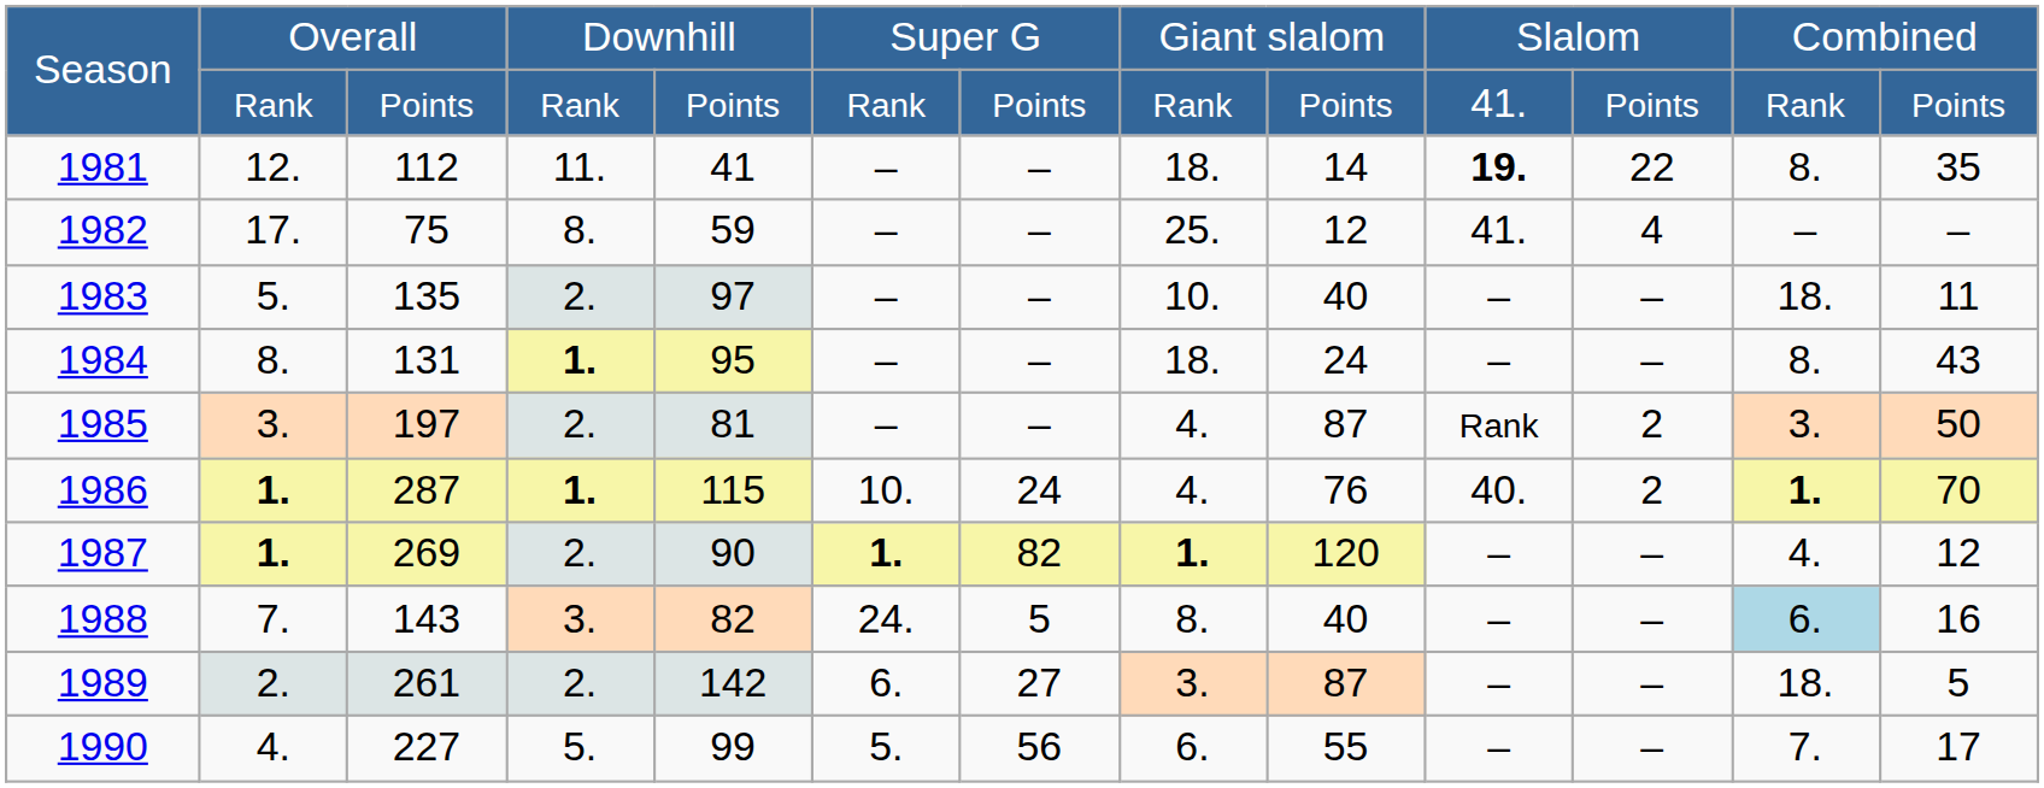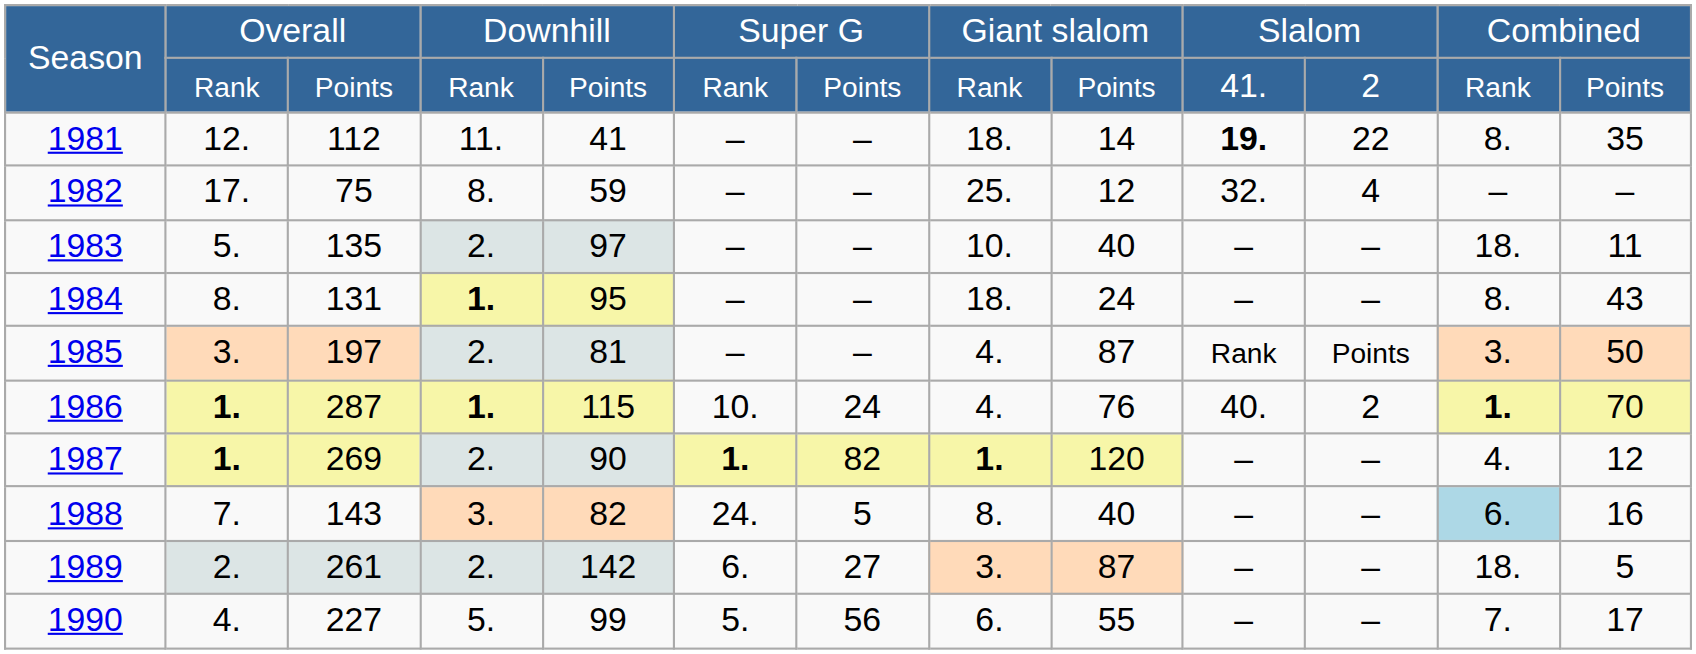 <table class="wikitable" style="text-align:center; width:800px;">
 <tr style="background:#369; color:white;">
 <td rowspan="2" width="4%">Season</td>
 <td colspan="2">Overall</td>
 <td colspan="2">Downhill</td>
 <td colspan="2">Super G</td>
 <td colspan="2">Giant slalom</td>
 <td colspan="2">Slalom</td>
 <td colspan="2">Combined</td>
 </tr>
 <tr style="background:#369; color:white;">
 <td width="5%"><small>Rank</small></td>
 <td width="5%"><small>Points</small></td>
 <td width="5%"><small>Rank</small></td>
 <td width="5%"><small>Points</small></td>
 <td width="5%"><small>Rank</small></td>
 <td width="5%"><small>Points</small></td>
 <td width="5%"><small>Rank</small></td>
 <td width="5%"><small>Points</small></td>
 <td>41.</td>
-<td width="5%"><small>Points</small></td>
+<td>2</td>
 <td width="5%"><small>Rank</small></td>
 <td width="5%"><small>Points</small></td>
 </tr>
 <tr>
 <td align=center><a href='#'>1981</a></td>
 <td>12.</td>
 <td>112</td>
 <td>11.</td>
 <td>41</td>
 <td>–</td>
 <td>–</td>
 <td>18.</td>
 <td>14</td>
 <td><strong>19.</strong></td>
 <td>22</td>
 <td>8.</td>
 <td>35</td>
 </tr>
 <tr>
 <td align=center><a href='#'>1982</a></td>
 <td>17.</td>
 <td>75</td>
 <td>8.</td>
 <td>59</td>
 <td>–</td>
 <td>–</td>
 <td>25.</td>
 <td>12</td>
-<td>41.</td>
+<td>32.</td>
 <td>4</td>
 <td>–</td>
 <td>–</td>
 </tr>
 <tr>
 <td align=center><a href='#'>1983</a></td>
 <td>5.</td>
 <td>135</td>
 <td style="background-color:#DCE5E5">2.</td>
 <td style="background-color:#DCE5E5">97</td>
 <td>–</td>
 <td>–</td>
 <td>10.</td>
 <td>40</td>
 <td>–</td>
 <td>–</td>
 <td>18.</td>
 <td>11</td>
 </tr>
 <tr>
 <td align=center><a href='#'>1984</a></td>
 <td>8.</td>
 <td>131</td>
 <td style="background-color:#F7F6A8"><strong>1.</strong></td>
 <td style="background-color:#F7F6A8">95</td>
 <td>–</td>
 <td>–</td>
 <td>18.</td>
 <td>24</td>
 <td>–</td>
 <td>–</td>
 <td>8.</td>
 <td>43</td>
 </tr>
 <tr>
 <td align=center><a href='#'>1985</a></td>
 <td style="background-color:#FFDAB9">3.</td>
 <td style="background-color:#FFDAB9">197</td>
 <td style="background-color:#DCE5E5">2.</td>
 <td style="background-color:#DCE5E5">81</td>
 <td>–</td>
 <td>–</td>
 <td>4.</td>
 <td>87</td>
 <td width="5%"><small>Rank</small></td>
-<td>2</td>
+<td width="5%"><small>Points</small></td>
 <td style="background-color:#FFDAB9">3.</td>
 <td style="background-color:#FFDAB9">50</td>
 </tr>
 <tr>
 <td align=center><a href='#'>1986</a></td>
 <td style="background-color:#F7F6A8"><strong>1.</strong></td>
 <td style="background-color:#F7F6A8">287</td>
 <td style="background-color:#F7F6A8"><strong>1.</strong></td>
 <td style="background-color:#F7F6A8">115</td>
 <td>10.</td>
 <td>24</td>
 <td>4.</td>
 <td>76</td>
 <td>40.</td>
 <td>2</td>
 <td style="background-color:#F7F6A8"><strong>1.</strong></td>
 <td style="background-color:#F7F6A8">70</td>
 </tr>
 <tr>
 <td align=center><a href='#'>1987</a></td>
 <td style="background-color:#F7F6A8"><strong>1.</strong></td>
 <td style="background-color:#F7F6A8">269</td>
 <td style="background-color:#DCE5E5">2.</td>
 <td style="background-color:#DCE5E5">90</td>
 <td style="background-color:#F7F6A8"><strong>1.</strong></td>
 <td style="background-color:#F7F6A8">82</td>
 <td style="background-color:#F7F6A8"><strong>1.</strong></td>
 <td style="background-color:#F7F6A8">120</td>
 <td>–</td>
 <td>–</td>
 <td>4.</td>
 <td>12</td>
 </tr>
 <tr>
 <td align=center><a href='#'>1988</a></td>
 <td>7.</td>
 <td>143</td>
 <td style="background-color:#FFDAB9">3.</td>
 <td style="background-color:#FFDAB9">82</td>
 <td>24.</td>
 <td>5</td>
 <td>8.</td>
 <td>40</td>
 <td>–</td>
 <td>–</td>
 <td style="background: lightblue;">6.</td>
 <td>16</td>
 </tr>
 <tr>
 <td align=center><a href='#'>1989</a></td>
 <td style="background-color:#DCE5E5">2.</td>
 <td style="background-color:#DCE5E5">261</td>
 <td style="background-color:#DCE5E5">2.</td>
 <td style="background-color:#DCE5E5">142</td>
 <td>6.</td>
 <td>27</td>
 <td style="background-color:#FFDAB9">3.</td>
 <td style="background-color:#FFDAB9">87</td>
 <td>–</td>
 <td>–</td>
 <td>18.</td>
 <td>5</td>
 </tr>
 <tr>
 <td align=center><a href='#'>1990</a></td>
 <td>4.</td>
 <td>227</td>
 <td>5.</td>
 <td>99</td>
 <td>5.</td>
 <td>56</td>
 <td>6.</td>
 <td>55</td>
 <td>–</td>
 <td>–</td>
 <td>7.</td>
 <td>17</td>
 </tr>
 </table>
